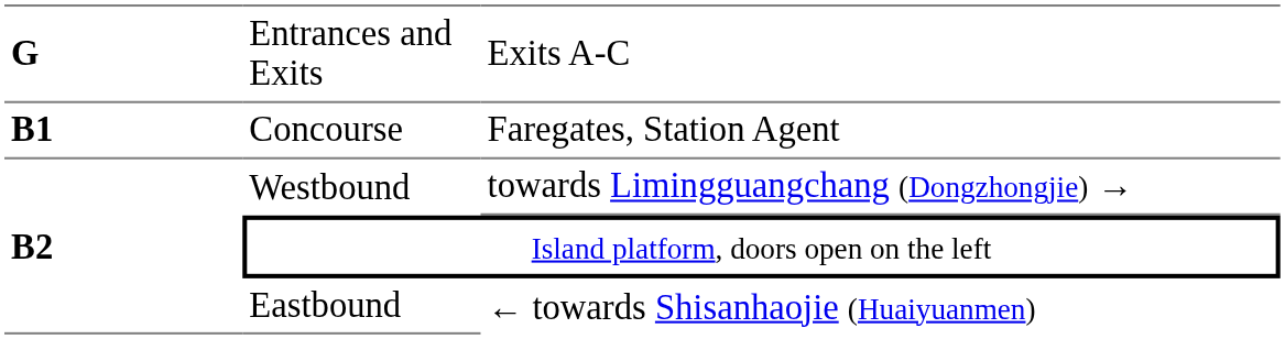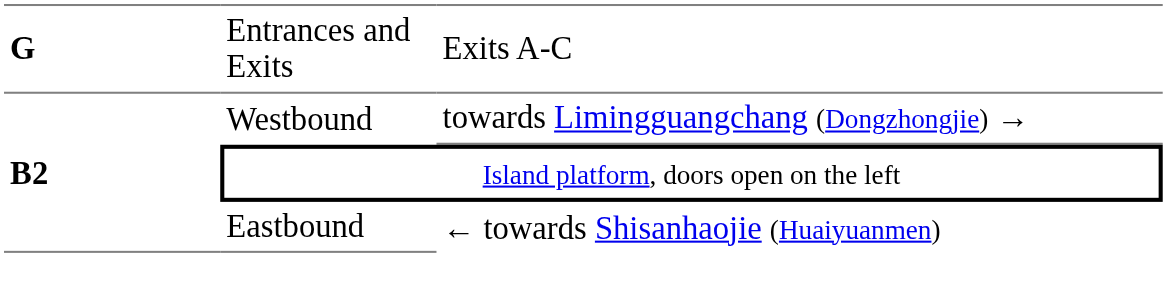 <table cellspacing=0 cellpadding=3>
 <tr>
 <td style="border-top:solid 1px gray;border-bottom:solid 1px gray;" width=100><strong>G</strong></td>
 <td style="border-top:solid 1px gray;border-bottom:solid 1px gray;" width=100>Entrances and Exits</td>
 <td style="border-top:solid 1px gray;border-bottom:solid 1px gray;" width=350>Exits A-C</td>
-</tr>
-<tr>
-<td style="border-bottom:solid 1px gray;"><strong>B1</strong></td>
-<td style="border-bottom:solid 1px gray;">Concourse</td>
-<td style="border-bottom:solid 1px gray;">Faregates, Station Agent</td>
 </tr>
 <tr>
 <td style="border-bottom:solid 1px gray;" rowspan=3><strong>B2</strong></td>
 <td>Westbound</td>
 <td style="border-bottom:solid 1px gray;">  towards <a href='#'>Limingguangchang</a> <small>(<a href='#'>Dongzhongjie</a>)</small> →</td>
 </tr>
 <tr>
 <td style="border-right:solid 2px black;border-left:solid 2px black;border-top:solid 2px black;border-bottom:solid 2px black;text-align:center;" colspan=2><small><a href='#'>Island platform</a>, doors open on the left</small></td>
 </tr>
 <tr>
 <td style="border-bottom:solid 1px gray;">Eastbound</td>
 <td>←  towards <a href='#'>Shisanhaojie</a> <small>(<a href='#'>Huaiyuanmen</a>)</small></td>
 </tr>
 </table>
